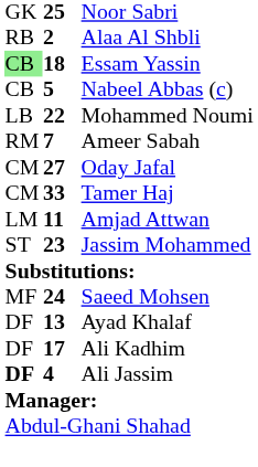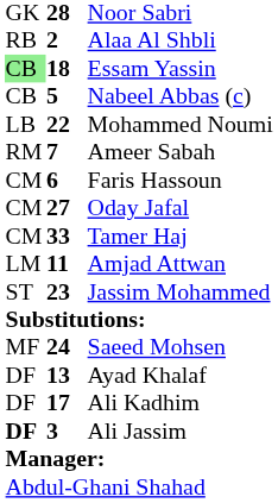 <table style="font-size: 90%" cellspacing="0" cellpadding="0" align="center">
 <tr>
 <td colspan="4"></td>
 </tr>
 <tr>
 <th width="25"></th>
 <th width="25"></th>
 </tr>
 <tr>
 <td>GK</td>
-<td><strong>25</strong></td>
+<td><strong>28</strong></td>
 <td> <a href='#'>Noor Sabri</a></td>
 </tr>
 <tr>
 <td>RB</td>
 <td><strong>2</strong></td>
 <td> <a href='#'>Alaa Al Shbli</a></td>
 <td></td>
 <td></td>
 </tr>
 <tr>
 <td style="background: lightgreen;">CB</td>
 <td><strong>18</strong></td>
 <td> <a href='#'>Essam Yassin</a></td>
 </tr>
 <tr>
 <td>CB</td>
 <td><strong>5</strong></td>
 <td> <a href='#'>Nabeel Abbas</a> (<a href='#'>c</a>)</td>
 </tr>
 <tr>
 <td>LB</td>
 <td><strong>22</strong></td>
 <td> Mohammed Noumi</td>
 </tr>
 <tr>
 <td>RM</td>
 <td><strong>7</strong></td>
 <td> Ameer Sabah</td>
+<td></td>
+<td></td>
+</tr>
+<tr>
+<td>CM</td>
+<td><strong>6</strong></td>
+<td> Faris Hassoun</td>
 <td></td>
 <td></td>
 </tr>
 <tr>
 <td>CM</td>
 <td><strong>27</strong></td>
 <td> <a href='#'>Oday Jafal</a></td>
 <td></td>
 <td></td>
 </tr>
 <tr>
 <td>CM</td>
 <td><strong>33</strong></td>
 <td> <a href='#'>Tamer Haj</a></td>
 </tr>
 <tr>
 <td>LM</td>
 <td><strong>11</strong></td>
 <td> <a href='#'>Amjad Attwan</a></td>
 </tr>
 <tr>
 <td>ST</td>
 <td><strong>23</strong></td>
 <td> <a href='#'>Jassim Mohammed</a></td>
 <td></td>
 </tr>
 <tr>
 <td colspan=4><strong>Substitutions:</strong></td>
 </tr>
 <tr>
 <td>MF</td>
 <td><strong>24</strong></td>
 <td> <a href='#'>Saeed Mohsen</a></td>
 <td></td>
 <td></td>
 </tr>
 <tr>
 <td>DF</td>
 <td><strong>13</strong></td>
 <td> Ayad Khalaf</td>
 <td></td>
 <td></td>
 </tr>
 <tr>
 <td>DF</td>
 <td><strong>17</strong></td>
 <td> Ali Kadhim</td>
 <td></td>
 <td></td>
 </tr>
 <tr>
 <td><strong>DF</strong></td>
-<td><strong>4</strong></td>
+<td><strong>3</strong></td>
 <td> Ali Jassim</td>
 <td></td>
 <td></td>
 </tr>
 <tr>
 <td colspan=4><strong>Manager:</strong></td>
 </tr>
 <tr>
 <td colspan="4"> <a href='#'>Abdul-Ghani Shahad</a></td>
 </tr>
 </table>
